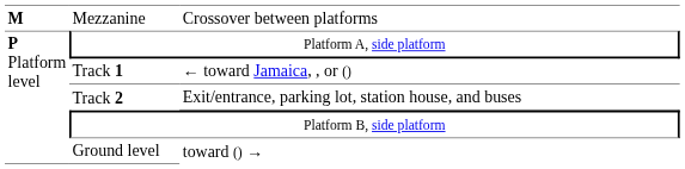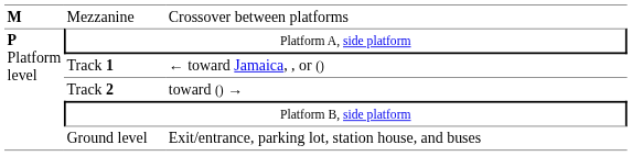 <table cellpadding="3" cellspacing="0" border="0">
 <tr>
 <td width="50" style="border-top:solid 1px gray;"><strong>M</strong></td>
 <td width="100" style="border-top:solid 1px gray;">Mezzanine</td>
 <td width="475" style="border-top:solid 1px gray;">Crossover between platforms</td>
 </tr>
 <tr>
 <td rowspan="5" valign="top" style="border-top:solid 1px gray;border-bottom:solid 1px gray;"><strong>P</strong><br>Platform level</td>
 <td colspan="2" style="border-top:solid 1px gray;border-right:solid 2px black;border-left:solid 2px black;border-bottom:solid 2px black;text-align:center;"><small>Platform A, <a href='#'>side platform</a></small> </td>
 </tr>
 <tr>
 <td style="border-bottom:solid 1px gray;">Track <strong>1</strong></td>
 <td style="border-bottom:solid 1px gray;">←  toward <a href='#'>Jamaica</a>, , or  <small>()</small></td>
 </tr>
 <tr>
 <td>Track <strong>2</strong></td>
-<td style="border-bottom:solid 1px gray;">Exit/entrance, parking lot, station house, and buses</td>
+<td>  toward  <small>()</small> →</td>
 </tr>
 <tr>
 <td colspan="2" style="border-bottom:solid 1px gray;border-top:solid 2px black;border-right:solid 2px black;border-left:solid 2px black;text-align:center;"><small>Platform B, <a href='#'>side platform</a></small> </td>
 </tr>
 <tr>
 <td style="border-bottom:solid 1px gray;">Ground level</td>
-<td>  toward  <small>()</small> →</td>
+<td style="border-bottom:solid 1px gray;">Exit/entrance, parking lot, station house, and buses</td>
 </tr>
 </table>
